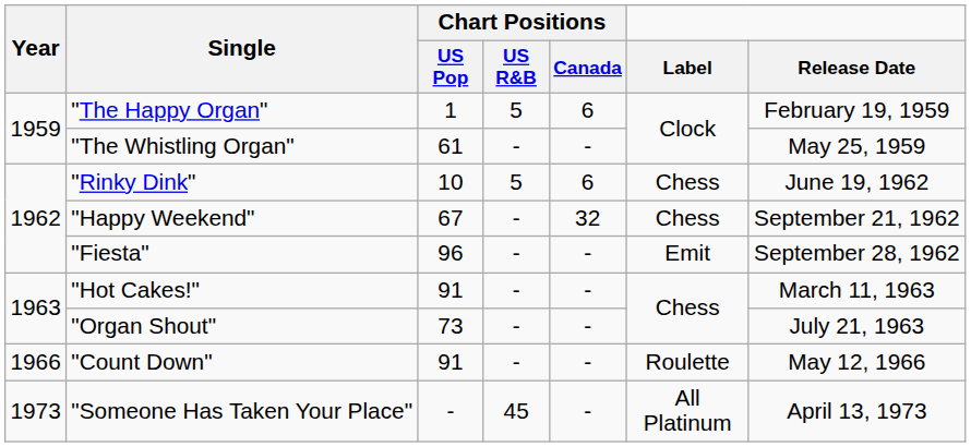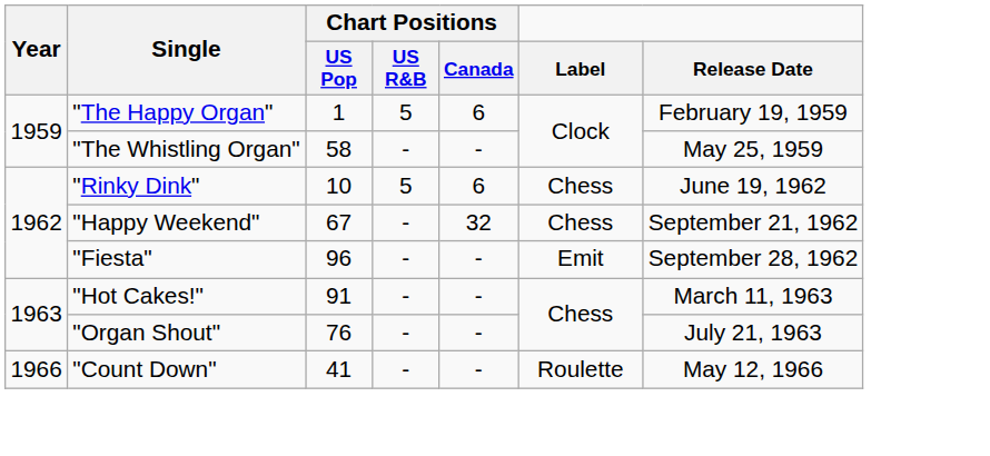 <table class="wikitable" style="text-align:center;">
 <tr>
 <th rowspan="2">Year</th>
 <th rowspan="2">Single</th>
 <th colspan="3">Chart Positions</th>
 </tr>
 <tr style="font-size:smaller;">
 <th width="40"><a href='#'>US Pop</a></th>
 <th width="40"><a href='#'>US<br>R&B</a></th>
 <th width="40"><a href='#'>Canada</a></th>
 <th width="80">Label</th>
 <th rowspan="1">Release Date</th>
 </tr>
 <tr>
 <td rowspan="2">1959</td>
 <td align="left">"<a href='#'>The Happy Organ</a>"</td>
 <td>1</td>
 <td>5</td>
 <td>6</td>
 <td rowspan="2">Clock</td>
 <td>February 19, 1959</td>
 </tr>
 <tr>
 <td align="left">"The Whistling Organ"</td>
-<td>61</td>
+<td>58</td>
 <td>-</td>
 <td>-</td>
 <td>May 25, 1959</td>
 </tr>
 <tr>
 <td rowspan="3">1962</td>
 <td align="left">"<a href='#'>Rinky Dink</a>"</td>
 <td>10</td>
 <td>5</td>
 <td>6</td>
 <td>Chess</td>
 <td>June 19, 1962</td>
 </tr>
 <tr>
 <td align="left">"Happy Weekend"</td>
 <td>67</td>
 <td>-</td>
 <td>32</td>
 <td>Chess</td>
 <td>September 21, 1962</td>
 </tr>
 <tr>
 <td align="left">"Fiesta"</td>
 <td>96</td>
 <td>-</td>
 <td>-</td>
 <td>Emit</td>
 <td>September 28, 1962</td>
 </tr>
 <tr>
 <td rowspan="2">1963</td>
 <td align="left">"Hot Cakes!"</td>
 <td>91</td>
 <td>-</td>
 <td>-</td>
 <td rowspan="2">Chess</td>
 <td>March 11, 1963</td>
 </tr>
 <tr>
 <td align="left">"Organ Shout"</td>
-<td>73</td>
+<td>76</td>
 <td>-</td>
 <td>-</td>
 <td>July 21, 1963</td>
 </tr>
 <tr>
 <td>1966</td>
 <td align="left">"Count Down"</td>
-<td>91</td>
+<td>41</td>
 <td>-</td>
 <td>-</td>
 <td>Roulette</td>
 <td>May 12, 1966</td>
 </tr>
-<tr>
-<td>1973</td>
-<td align="left">"Someone Has Taken Your Place"</td>
-<td>-</td>
-<td>45</td>
-<td>-</td>
-<td>All Platinum</td>
-<td>April 13, 1973</td>
-</tr>
 </table>
